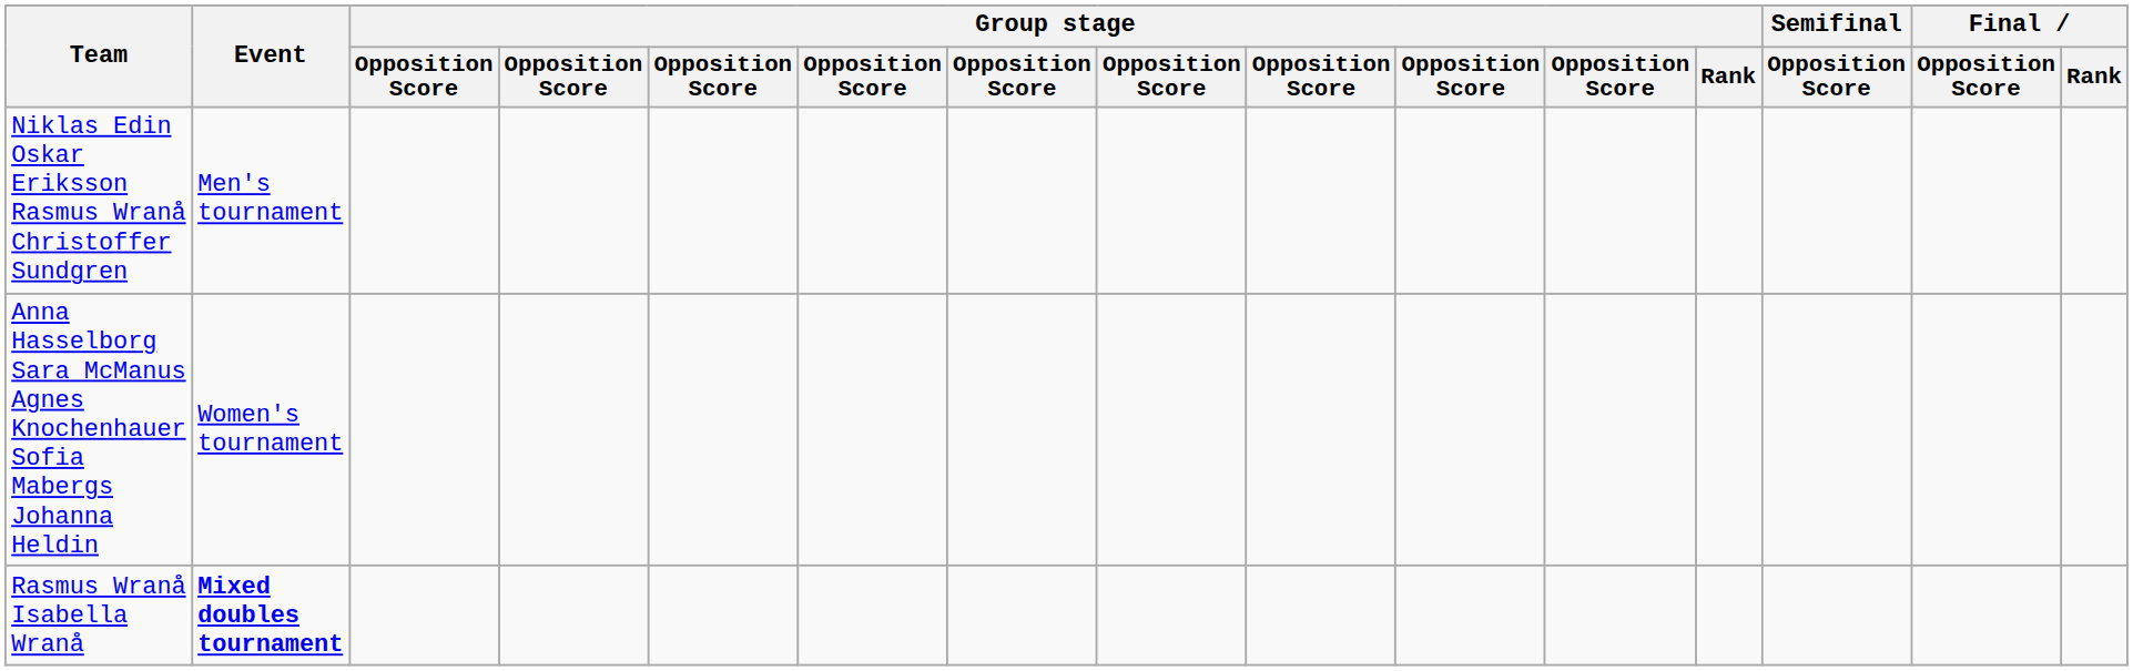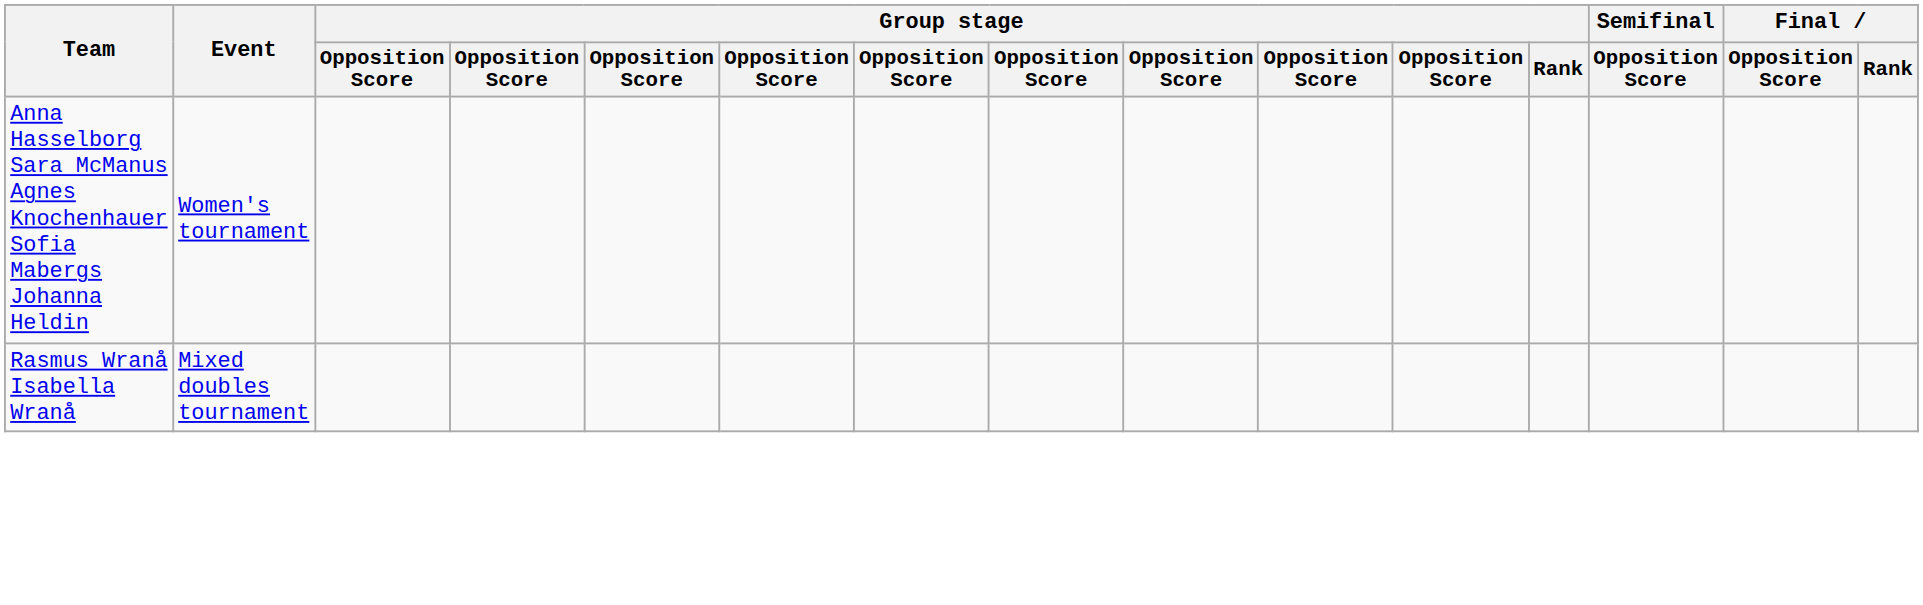 <table class=wikitable style=font-size:90%;text-align:center>
 <tr>
 <th rowspan=2>Team</th>
 <th rowspan=2>Event</th>
 <th colspan=10>Group stage</th>
 <th>Semifinal</th>
 <th colspan=2>Final / </th>
 </tr>
 <tr style="font-size:95%">
 <th>Opposition<br>Score</th>
 <th>Opposition<br>Score</th>
 <th>Opposition<br>Score</th>
 <th>Opposition<br>Score</th>
 <th>Opposition<br>Score</th>
 <th>Opposition<br>Score</th>
 <th>Opposition<br>Score</th>
 <th>Opposition<br>Score</th>
 <th>Opposition<br>Score</th>
 <th>Rank</th>
 <th>Opposition<br>Score</th>
 <th>Opposition<br>Score</th>
 <th>Rank</th>
 </tr>
 <tr>
-<td align=left><a href='#'>Niklas Edin</a><br><a href='#'>Oskar Eriksson</a><br><a href='#'>Rasmus Wranå</a><br><a href='#'>Christoffer Sundgren</a><br></td>
-<td align=left><a href='#'>Men's tournament</a></td>
-<td></td>
-<td></td>
-<td></td>
-<td></td>
-<td></td>
-<td></td>
-<td></td>
-<td></td>
-<td></td>
-<td></td>
-<td></td>
-<td></td>
-<td></td>
-</tr>
-<tr>
 <td align=left><a href='#'>Anna Hasselborg</a><br><a href='#'>Sara McManus</a><br><a href='#'>Agnes Knochenhauer</a><br><a href='#'>Sofia Mabergs</a><br><a href='#'>Johanna Heldin</a></td>
 <td align=left><a href='#'>Women's tournament</a></td>
 <td></td>
 <td></td>
 <td></td>
 <td></td>
 <td></td>
 <td></td>
 <td></td>
 <td></td>
 <td></td>
 <td></td>
 <td></td>
 <td></td>
 <td></td>
 </tr>
 <tr>
 <td align=left><a href='#'>Rasmus Wranå</a><br><a href='#'>Isabella Wranå</a></td>
-<td align=left><strong><a href='#'>Mixed doubles tournament</a></strong></td>
+<td align=left><a href='#'>Mixed doubles tournament</a></td>
 <td></td>
 <td></td>
 <td></td>
 <td></td>
 <td></td>
 <td></td>
 <td></td>
 <td></td>
 <td></td>
 <td></td>
 <td></td>
 <td></td>
 <td></td>
 </tr>
 </table>
